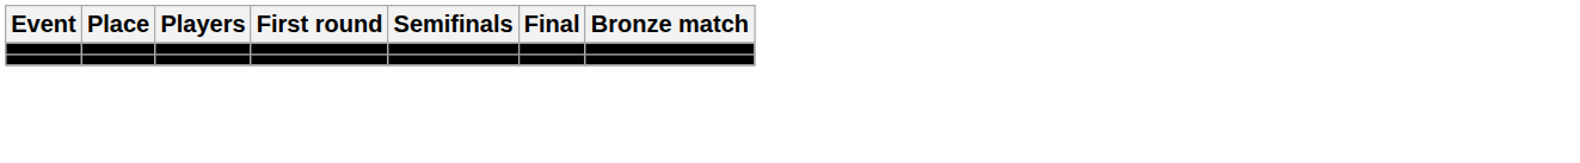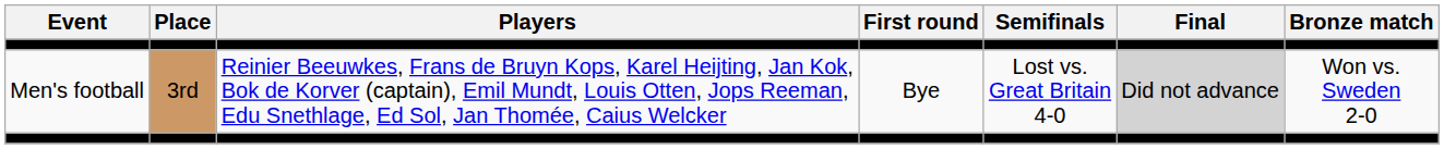 <table class=wikitable>
 <tr>
 <th>Event</th>
 <th>Place</th>
 <th>Players</th>
 <th>First round</th>
 <th>Semifinals</th>
 <th>Final</th>
 <th>Bronze match</th>
 </tr>
 <tr bgcolor=black>
 <td></td>
 <td></td>
 <td></td>
 <td></td>
 <td></td>
 <td></td>
 <td></td>
 </tr>
+<tr align=center>
+<td>Men's football</td>
+<td bgcolor=cc9966>3rd</td>
+<td align=left><a href='#'>Reinier Beeuwkes</a>, <a href='#'>Frans de Bruyn Kops</a>, <a href='#'>Karel Heijting</a>, <a href='#'>Jan Kok</a>, <br> <a href='#'>Bok de Korver</a> (captain), <a href='#'>Emil Mundt</a>, <a href='#'>Louis Otten</a>, <a href='#'>Jops Reeman</a>, <br> <a href='#'>Edu Snethlage</a>, <a href='#'>Ed Sol</a>, <a href='#'>Jan Thomée</a>, <a href='#'>Caius Welcker</a></td>
+<td>Bye</td>
+<td>Lost vs. <br> <a href='#'>Great Britain</a> <br> 4-0</td>
+<td bgcolor=lightgray>Did not advance</td>
+<td>Won vs. <br> <a href='#'>Sweden</a> <br> 2-0</td>
+</tr>
 <tr bgcolor=black>
 <td></td>
 <td></td>
 <td></td>
 <td></td>
 <td></td>
 <td></td>
 <td></td>
 </tr>
 </table>
